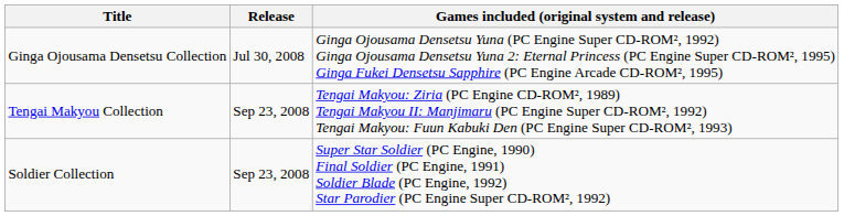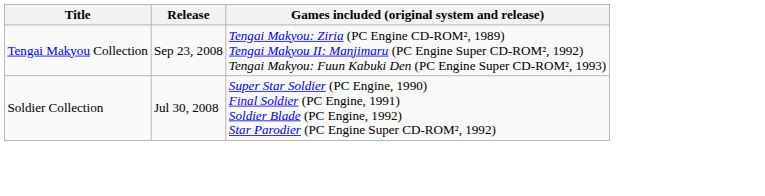 <table class="wikitable sortable">
 <tr>
 <th>Title</th>
 <th>Release</th>
 <th>Games included (original system and release)</th>
-</tr>
-<tr>
-<td>Ginga Ojousama Densetsu Collection</td>
-<td>Jul 30, 2008</td>
-<td><em>Ginga Ojousama Densetsu Yuna</em> (PC Engine Super CD-ROM², 1992)<br><em>Ginga Ojousama Densetsu Yuna 2: Eternal Princess</em> (PC Engine Super CD-ROM², 1995)<br><em><a href='#'>Ginga Fukei Densetsu Sapphire</a></em> (PC Engine Arcade CD-ROM², 1995)</td>
 </tr>
 <tr>
 <td><a href='#'>Tengai Makyou</a> Collection</td>
 <td>Sep 23, 2008</td>
 <td><em><a href='#'>Tengai Makyou: Ziria</a></em> (PC Engine CD-ROM², 1989)<br><em><a href='#'>Tengai Makyou II: Manjimaru</a></em> (PC Engine Super CD-ROM², 1992)<br><em>Tengai Makyou: Fuun Kabuki Den</em> (PC Engine Super CD-ROM², 1993)</td>
 </tr>
 <tr>
 <td>Soldier Collection</td>
-<td>Sep 23, 2008</td>
+<td>Jul 30, 2008</td>
 <td><em><a href='#'>Super Star Soldier</a></em> (PC Engine, 1990)<br><em><a href='#'>Final Soldier</a></em> (PC Engine, 1991)<br><em><a href='#'>Soldier Blade</a></em> (PC Engine, 1992)<br><em><a href='#'>Star Parodier</a></em> (PC Engine Super CD-ROM², 1992)</td>
 </tr>
 </table>
